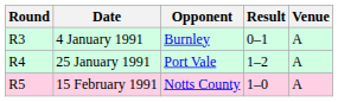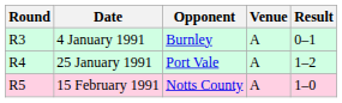 <table class="wikitable">
 <tr>
 <th>Round</th>
 <th>Date</th>
 <th>Opponent</th>
+<th>Venue</th>
 <th>Result</th>
-<th>Venue</th>
 </tr>
 <tr style="background-color: #d0ffe3;">
 <td>R3</td>
 <td>4 January 1991</td>
 <td><a href='#'>Burnley</a></td>
+<td>A</td>
 <td>0–1</td>
-<td>A</td>
 </tr>
 <tr style="background-color: #d0ffe3;">
 <td>R4</td>
 <td>25 January 1991</td>
 <td><a href='#'>Port Vale</a></td>
+<td>A</td>
 <td>1–2</td>
-<td>A</td>
 </tr>
 <tr style="background-color: #ffd0e3;">
 <td>R5</td>
 <td>15 February 1991</td>
 <td><a href='#'>Notts County</a></td>
+<td>A</td>
 <td>1–0</td>
-<td>A</td>
 </tr>
 </table>
